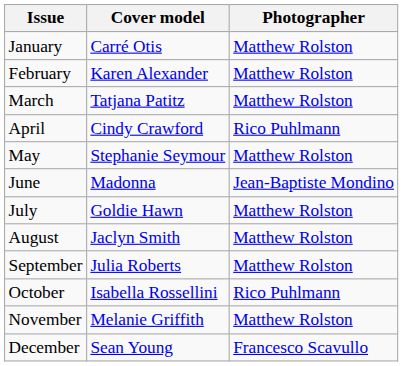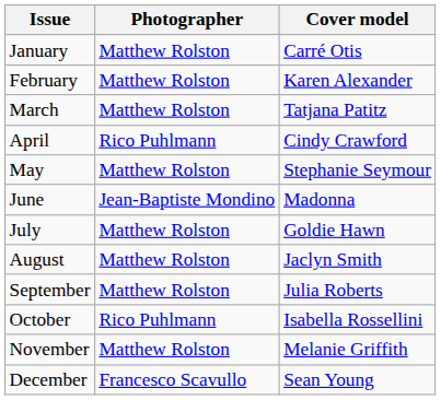 <table class="sortable wikitable">
 <tr>
 <th>Issue</th>
+<th>Photographer</th>
 <th>Cover model</th>
-<th>Photographer</th>
 </tr>
 <tr>
 <td>January</td>
+<td><a href='#'>Matthew Rolston</a></td>
 <td><a href='#'>Carré Otis</a></td>
-<td><a href='#'>Matthew Rolston</a></td>
 </tr>
 <tr>
 <td>February</td>
+<td><a href='#'>Matthew Rolston</a></td>
 <td><a href='#'>Karen Alexander</a></td>
-<td><a href='#'>Matthew Rolston</a></td>
 </tr>
 <tr>
 <td>March</td>
+<td><a href='#'>Matthew Rolston</a></td>
 <td><a href='#'>Tatjana Patitz</a></td>
-<td><a href='#'>Matthew Rolston</a></td>
 </tr>
 <tr>
 <td>April</td>
+<td><a href='#'>Rico Puhlmann</a></td>
 <td><a href='#'>Cindy Crawford</a></td>
-<td><a href='#'>Rico Puhlmann</a></td>
 </tr>
 <tr>
 <td>May</td>
+<td><a href='#'>Matthew Rolston</a></td>
 <td><a href='#'>Stephanie Seymour</a></td>
-<td><a href='#'>Matthew Rolston</a></td>
 </tr>
 <tr>
 <td>June</td>
+<td><a href='#'>Jean-Baptiste Mondino</a></td>
 <td><a href='#'>Madonna</a></td>
-<td><a href='#'>Jean-Baptiste Mondino</a></td>
 </tr>
 <tr>
 <td>July</td>
+<td><a href='#'>Matthew Rolston</a></td>
 <td><a href='#'>Goldie Hawn</a></td>
-<td><a href='#'>Matthew Rolston</a></td>
 </tr>
 <tr>
 <td>August</td>
+<td><a href='#'>Matthew Rolston</a></td>
 <td><a href='#'>Jaclyn Smith</a></td>
-<td><a href='#'>Matthew Rolston</a></td>
 </tr>
 <tr>
 <td>September</td>
+<td><a href='#'>Matthew Rolston</a></td>
 <td><a href='#'>Julia Roberts</a></td>
-<td><a href='#'>Matthew Rolston</a></td>
 </tr>
 <tr>
 <td>October</td>
+<td><a href='#'>Rico Puhlmann</a></td>
 <td><a href='#'>Isabella Rossellini</a></td>
-<td><a href='#'>Rico Puhlmann</a></td>
 </tr>
 <tr>
 <td>November</td>
+<td><a href='#'>Matthew Rolston</a></td>
 <td><a href='#'>Melanie Griffith</a></td>
-<td><a href='#'>Matthew Rolston</a></td>
 </tr>
 <tr>
 <td>December</td>
+<td><a href='#'>Francesco Scavullo</a></td>
 <td><a href='#'>Sean Young</a></td>
-<td><a href='#'>Francesco Scavullo</a></td>
 </tr>
 </table>
